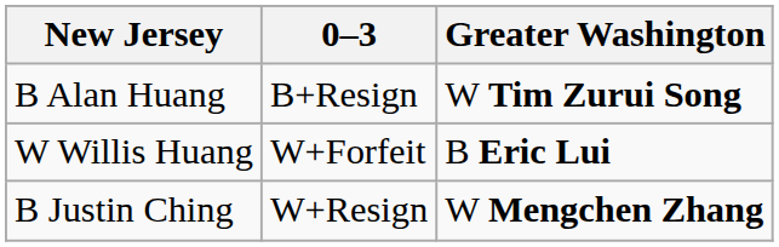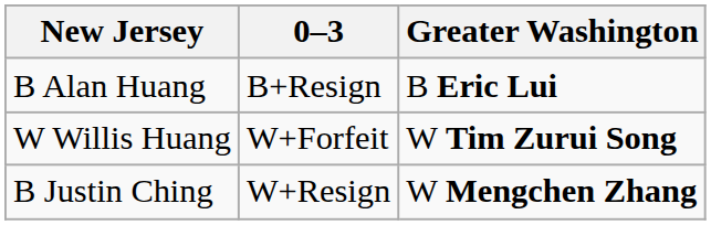 <table class="wikitable">
 <tr>
 <th>New Jersey</th>
 <th>0–3</th>
 <th>Greater Washington</th>
 </tr>
 <tr>
 <td>B Alan Huang</td>
 <td>B+Resign</td>
-<td>W <strong>Tim Zurui Song</strong></td>
+<td>B <strong>Eric Lui</strong></td>
 </tr>
 <tr>
 <td>W Willis Huang</td>
 <td>W+Forfeit</td>
-<td>B <strong>Eric Lui</strong></td>
+<td>W <strong>Tim Zurui Song</strong></td>
 </tr>
 <tr>
 <td>B Justin Ching</td>
 <td>W+Resign</td>
 <td>W <strong>Mengchen Zhang</strong></td>
 </tr>
 </table>
